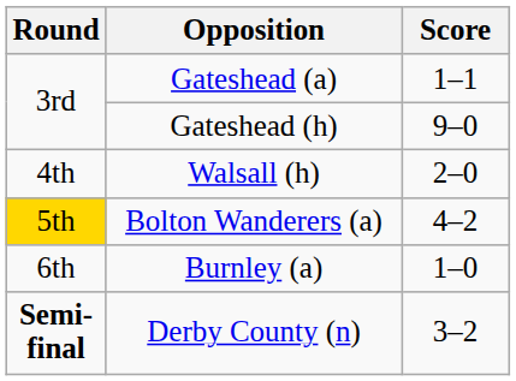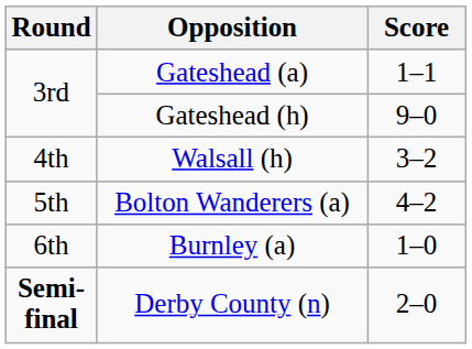 <table class="wikitable" style="text-align:center;margin-left:1em;float:right">
 <tr>
 <th width="25">Round</th>
 <th width="150">Opposition</th>
 <th width="50">Score</th>
 </tr>
 <tr>
 <td rowspan="2">3rd</td>
 <td><a href='#'>Gateshead</a> (a)</td>
 <td>1–1</td>
 </tr>
 <tr>
 <td>Gateshead (h)</td>
 <td>9–0</td>
 </tr>
 <tr>
 <td>4th</td>
 <td><a href='#'>Walsall</a> (h)</td>
-<td>2–0</td>
+<td>3–2</td>
 </tr>
 <tr>
-<td style="background: gold;">5th</td>
+<td>5th</td>
 <td><a href='#'>Bolton Wanderers</a> (a)</td>
 <td>4–2</td>
 </tr>
 <tr>
 <td>6th</td>
 <td><a href='#'>Burnley</a> (a)</td>
 <td>1–0</td>
 </tr>
 <tr>
 <td><strong>Semi-final</strong></td>
 <td><a href='#'>Derby County</a> (<a href='#'>n</a>)</td>
-<td>3–2</td>
+<td>2–0</td>
 </tr>
 </table>
